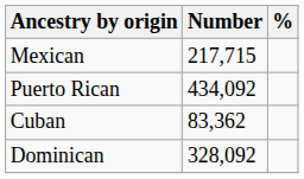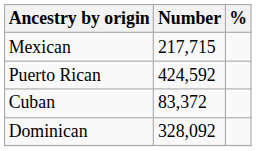 <table class="wikitable sortable" font-size:75%">
 <tr>
 <th>Ancestry by origin</th>
 <th>Number</th>
 <th>%</th>
 </tr>
 <tr>
 <td>Mexican</td>
 <td>217,715</td>
 <td></td>
 </tr>
 <tr>
 <td>Puerto Rican</td>
-<td>434,092</td>
+<td>424,592</td>
 <td></td>
 </tr>
 <tr>
 <td>Cuban</td>
-<td>83,362</td>
+<td>83,372</td>
 <td></td>
 </tr>
 <tr>
 <td>Dominican</td>
 <td>328,092</td>
 <td></td>
 </tr>
 <tr>
 </tr>
 <tr class="sortbottom">
 </tr>
 <tr>
 </tr>
 </table>
